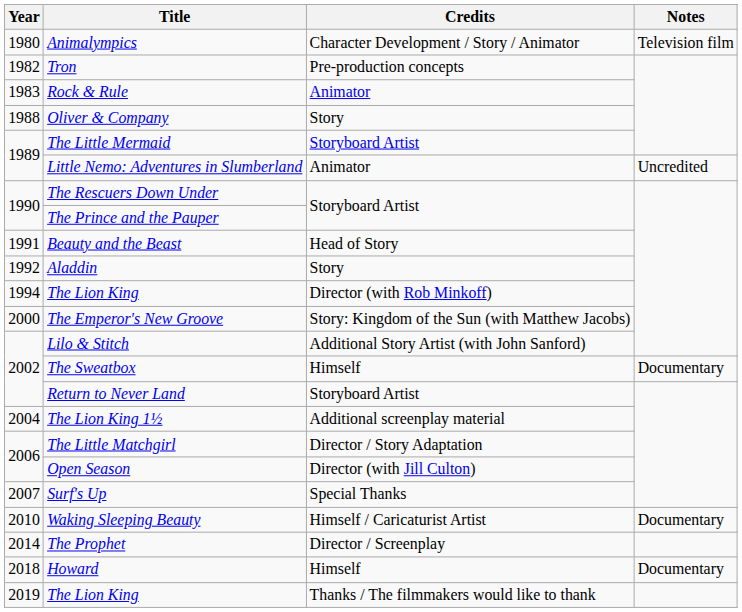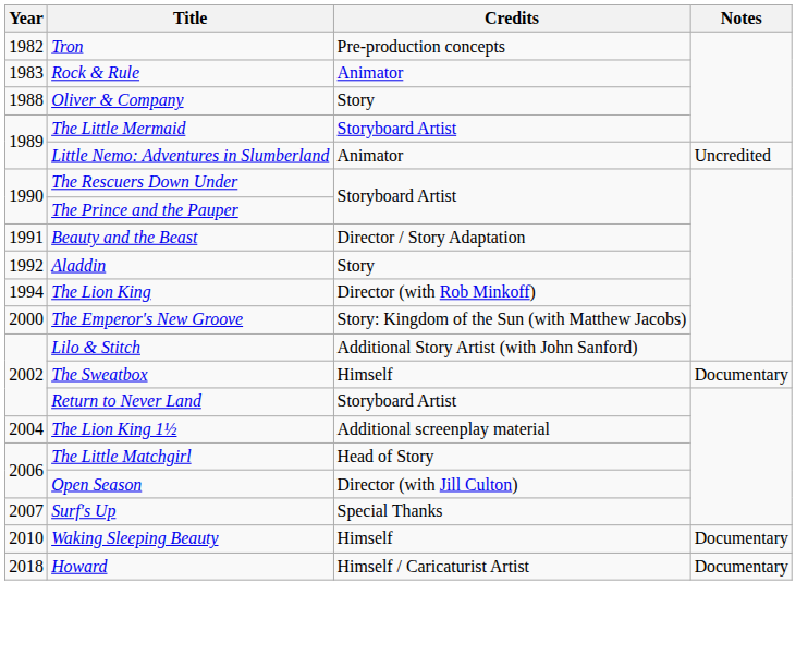 <table class="wikitable" sortable">
 <tr>
 <th>Year</th>
 <th>Title</th>
 <th>Credits</th>
 <th>Notes</th>
-</tr>
-<tr>
-<td>1980</td>
-<td><em><a href='#'>Animalympics</a></em></td>
-<td>Character Development / Story / Animator</td>
-<td>Television film</td>
 </tr>
 <tr>
 <td>1982</td>
 <td><em><a href='#'>Tron</a></em></td>
 <td>Pre-production concepts</td>
 <td rowspan="4"></td>
 </tr>
 <tr>
 <td>1983</td>
 <td><em><a href='#'>Rock & Rule</a></em></td>
 <td><a href='#'>Animator</a></td>
 </tr>
 <tr>
 <td>1988</td>
 <td><em><a href='#'>Oliver & Company</a></em></td>
 <td>Story</td>
 </tr>
 <tr>
 <td rowspan="2">1989</td>
 <td><em><a href='#'>The Little Mermaid</a></em></td>
 <td><a href='#'>Storyboard Artist</a></td>
 </tr>
 <tr>
 <td><em><a href='#'>Little Nemo: Adventures in Slumberland</a></em></td>
 <td>Animator</td>
 <td>Uncredited</td>
 </tr>
 <tr>
 <td rowspan="2">1990</td>
 <td><em><a href='#'>The Rescuers Down Under</a></em></td>
 <td rowspan="2">Storyboard Artist</td>
 <td rowspan="7"></td>
 </tr>
 <tr>
 <td><em><a href='#'>The Prince and the Pauper</a></em></td>
 </tr>
 <tr>
 <td>1991</td>
 <td><em><a href='#'>Beauty and the Beast</a></em></td>
-<td>Head of Story</td>
+<td>Director / Story Adaptation</td>
 </tr>
 <tr>
 <td>1992</td>
 <td><em><a href='#'>Aladdin</a></em></td>
 <td>Story</td>
 </tr>
 <tr>
 <td>1994</td>
 <td><em><a href='#'>The Lion King</a></em></td>
 <td>Director (with <a href='#'>Rob Minkoff</a>)</td>
 </tr>
 <tr>
 <td>2000</td>
 <td><em><a href='#'>The Emperor's New Groove</a></em></td>
 <td>Story: Kingdom of the Sun (with Matthew Jacobs)</td>
 </tr>
 <tr>
 <td rowspan="3">2002</td>
 <td><em><a href='#'>Lilo & Stitch</a></em></td>
 <td>Additional Story Artist (with John Sanford)</td>
 </tr>
 <tr>
 <td><em><a href='#'>The Sweatbox</a></em></td>
 <td>Himself</td>
 <td>Documentary</td>
 </tr>
 <tr>
 <td><em><a href='#'>Return to Never Land</a></em></td>
 <td>Storyboard Artist</td>
 <td rowspan="5"></td>
 </tr>
 <tr>
 <td>2004</td>
 <td><em><a href='#'>The Lion King 1½</a></em></td>
 <td>Additional screenplay material</td>
 </tr>
 <tr>
 <td rowspan="2">2006</td>
 <td><em><a href='#'>The Little Matchgirl</a></em></td>
-<td>Director / Story Adaptation</td>
+<td>Head of Story</td>
 </tr>
 <tr>
 <td><em><a href='#'>Open Season</a></em></td>
 <td>Director (with <a href='#'>Jill Culton</a>)</td>
 </tr>
 <tr>
 <td>2007</td>
 <td><em><a href='#'>Surf's Up</a></em></td>
 <td>Special Thanks</td>
 </tr>
 <tr>
 <td>2010</td>
 <td><em><a href='#'>Waking Sleeping Beauty</a></em></td>
-<td>Himself / Caricaturist Artist</td>
+<td>Himself</td>
 <td>Documentary</td>
-</tr>
-<tr>
-<td>2014</td>
-<td><em><a href='#'>The Prophet</a></em></td>
-<td>Director / Screenplay</td>
-<td></td>
 </tr>
 <tr>
 <td>2018</td>
 <td><em><a href='#'>Howard</a></em></td>
-<td>Himself</td>
+<td>Himself / Caricaturist Artist</td>
 <td>Documentary</td>
 </tr>
-<tr>
-<td>2019</td>
-<td><em><a href='#'>The Lion King</a></em></td>
-<td>Thanks / The filmmakers would like to thank</td>
-<td></td>
-</tr>
 </table>
